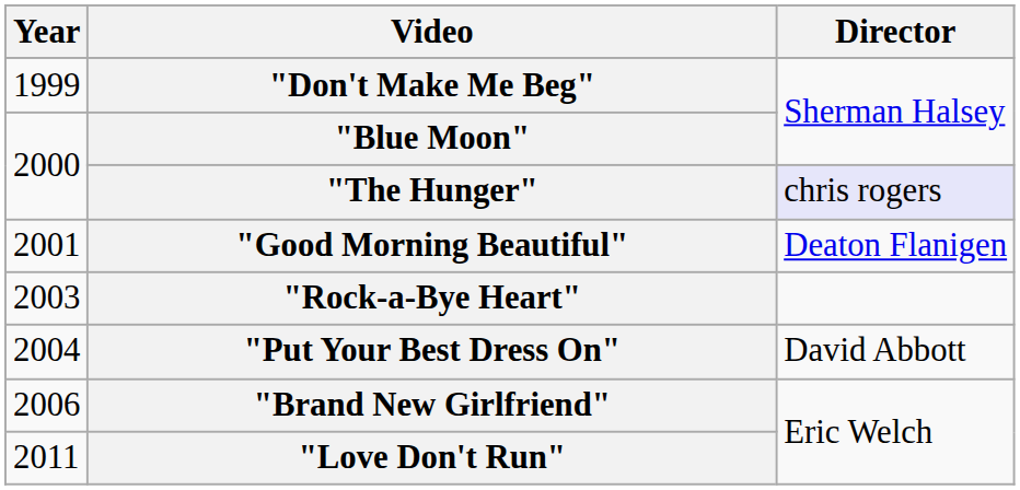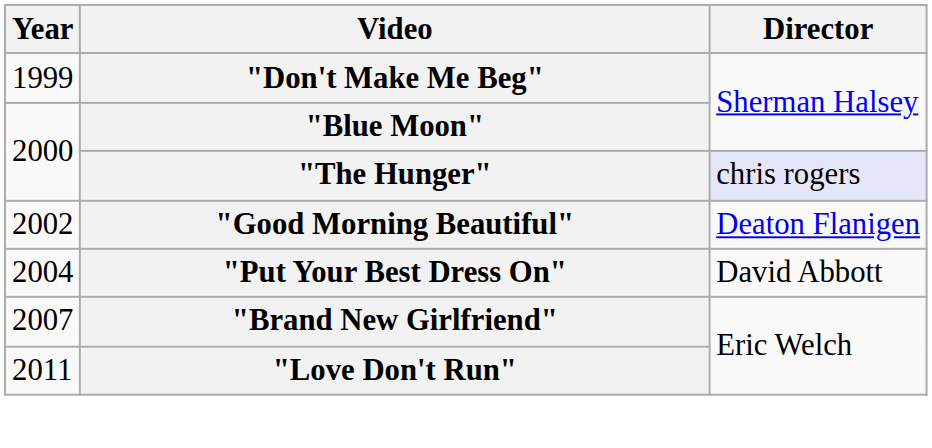 <table class="wikitable plainrowheaders">
 <tr>
 <th>Year</th>
 <th style="width:20em;">Video</th>
 <th>Director</th>
 </tr>
 <tr>
 <td>1999</td>
 <th scope="row">"Don't Make Me Beg"</th>
 <td rowspan="2"><a href='#'>Sherman Halsey</a></td>
 </tr>
 <tr>
 <td rowspan="2">2000</td>
 <th scope="row">"Blue Moon"</th>
 </tr>
 <tr>
 <th scope="row">"The Hunger"</th>
 <td style="background: lavender;">chris rogers</td>
 </tr>
 <tr>
-<td>2001</td>
+<td>2002</td>
 <th scope="row">"Good Morning Beautiful"</th>
 <td><a href='#'>Deaton Flanigen</a></td>
-</tr>
-<tr>
-<td>2003</td>
-<th scope="row">"Rock-a-Bye Heart"</th>
-<td></td>
 </tr>
 <tr>
 <td>2004</td>
 <th scope="row">"Put Your Best Dress On"</th>
 <td>David Abbott</td>
 </tr>
 <tr>
-<td>2006</td>
+<td>2007</td>
 <th scope="row">"Brand New Girlfriend"</th>
 <td rowspan="2">Eric Welch</td>
 </tr>
 <tr>
 <td>2011</td>
 <th scope="row">"Love Don't Run"</th>
 </tr>
 </table>
